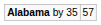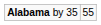 <table class="wikitable" style="margin-left: auto; margin-right: auto; border: none;">
 <tr align="center">
 </tr>
 <tr align="center">
 <td><strong>Alabama</strong> by 35</td>
-<td>57</td>
+<td>55</td>
 </tr>
 </table>
